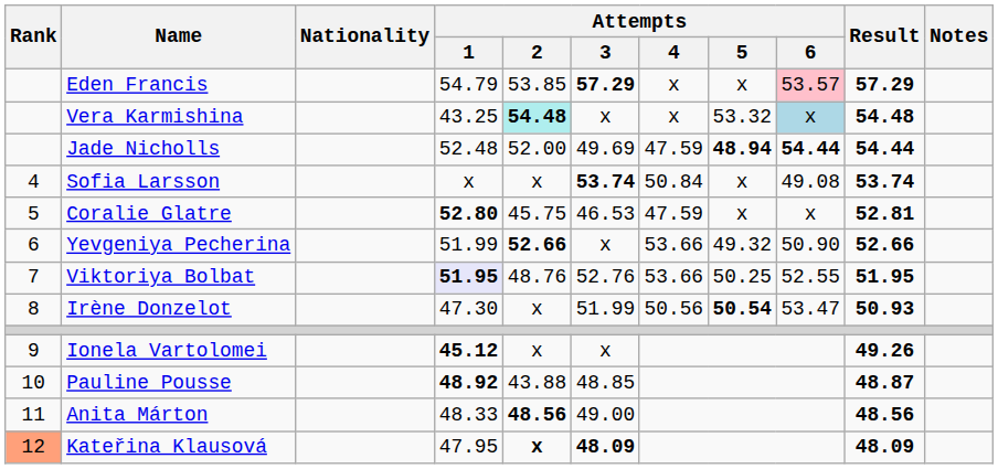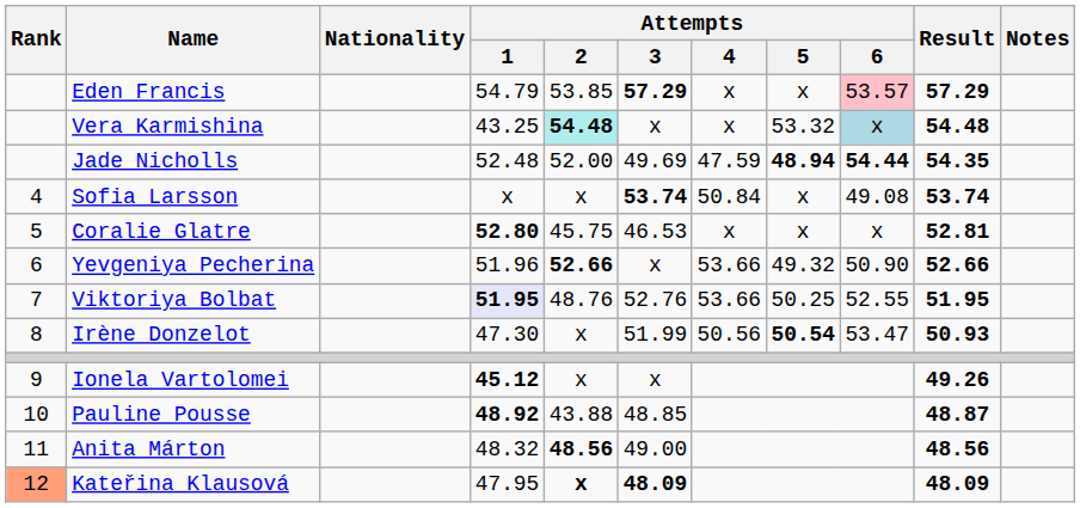 <table class="wikitable sortable" style="text-align:center">
 <tr>
 <th rowspan=2>Rank</th>
 <th rowspan=2>Name</th>
 <th rowspan=2>Nationality</th>
 <th colspan=6>Attempts</th>
 <th rowspan=2>Result</th>
 <th rowspan=2>Notes</th>
 </tr>
 <tr>
 <th>1</th>
 <th>2</th>
 <th>3</th>
 <th>4</th>
 <th>5</th>
 <th>6</th>
 </tr>
 <tr>
 <td></td>
 <td align=left><a href='#'>Eden Francis</a></td>
 <td align=left></td>
 <td>54.79</td>
 <td>53.85</td>
 <td><strong>57.29</strong></td>
 <td>x</td>
 <td>x</td>
 <td style="background: pink;">53.57</td>
 <td><strong>57.29</strong></td>
 <td></td>
 </tr>
 <tr>
 <td></td>
 <td align=left><a href='#'>Vera Karmishina</a></td>
 <td align=left></td>
 <td>43.25</td>
 <td style="background: paleturquoise;"><strong>54.48</strong></td>
 <td>x</td>
 <td>x</td>
 <td>53.32</td>
 <td style="background: lightblue;">x</td>
 <td><strong>54.48</strong></td>
 <td></td>
 </tr>
 <tr>
 <td></td>
 <td align=left><a href='#'>Jade Nicholls</a></td>
 <td align=left></td>
 <td>52.48</td>
 <td>52.00</td>
 <td>49.69</td>
 <td>47.59</td>
 <td><strong>48.94</strong></td>
 <td><strong>54.44</strong></td>
-<td><strong>54.44</strong></td>
+<td><strong>54.35</strong></td>
 <td></td>
 </tr>
 <tr>
 <td>4</td>
 <td align=left><a href='#'>Sofia Larsson</a></td>
 <td align=left></td>
 <td>x</td>
 <td>x</td>
 <td><strong>53.74</strong></td>
 <td>50.84</td>
 <td>x</td>
 <td>49.08</td>
 <td><strong>53.74</strong></td>
 <td></td>
 </tr>
 <tr>
 <td>5</td>
 <td align=left><a href='#'>Coralie Glatre</a></td>
 <td align=left></td>
 <td><strong>52.80</strong></td>
 <td>45.75</td>
 <td>46.53</td>
-<td>47.59</td>
+<td>x</td>
 <td>x</td>
 <td>x</td>
 <td><strong>52.81</strong></td>
 <td></td>
 </tr>
 <tr>
 <td>6</td>
 <td align=left><a href='#'>Yevgeniya Pecherina</a></td>
 <td align=left></td>
-<td>51.99</td>
+<td>51.96</td>
 <td><strong>52.66</strong></td>
 <td>x</td>
 <td>53.66</td>
 <td>49.32</td>
 <td>50.90</td>
 <td><strong>52.66</strong></td>
 <td></td>
 </tr>
 <tr>
 <td>7</td>
 <td align=left><a href='#'>Viktoriya Bolbat</a></td>
 <td align=left></td>
 <td style="background: lavender;"><strong>51.95</strong></td>
 <td>48.76</td>
 <td>52.76</td>
 <td>53.66</td>
 <td>50.25</td>
 <td>52.55</td>
 <td><strong>51.95</strong></td>
 <td></td>
 </tr>
 <tr>
 <td>8</td>
 <td align=left><a href='#'>Irène Donzelot</a></td>
 <td align=left></td>
 <td>47.30</td>
 <td>x</td>
 <td>51.99</td>
 <td>50.56</td>
 <td><strong>50.54</strong></td>
 <td>53.47</td>
 <td><strong>50.93</strong></td>
 <td></td>
 </tr>
 <tr>
 <td colspan=11 bgcolor=lightgray></td>
 </tr>
 <tr>
 <td>9</td>
 <td align=left><a href='#'>Ionela Vartolomei</a></td>
 <td align=left></td>
 <td><strong>45.12</strong></td>
 <td>x</td>
 <td>x</td>
 <td colspan=3></td>
 <td><strong>49.26</strong></td>
 <td></td>
 </tr>
 <tr>
 <td>10</td>
 <td align=left><a href='#'>Pauline Pousse</a></td>
 <td align=left></td>
 <td><strong>48.92</strong></td>
 <td>43.88</td>
 <td>48.85</td>
 <td colspan=3></td>
 <td><strong>48.87</strong></td>
 <td></td>
 </tr>
 <tr>
 <td>11</td>
 <td align=left><a href='#'>Anita Márton</a></td>
 <td align=left></td>
-<td>48.33</td>
+<td>48.32</td>
 <td><strong>48.56</strong></td>
 <td>49.00</td>
 <td colspan=3></td>
 <td><strong>48.56</strong></td>
 <td></td>
 </tr>
 <tr>
 <td style="background: lightsalmon;">12</td>
 <td align=left><a href='#'>Kateřina Klausová</a></td>
 <td align=left></td>
 <td>47.95</td>
 <td><strong>x</strong></td>
 <td><strong>48.09</strong></td>
 <td colspan=3></td>
 <td><strong>48.09</strong></td>
 <td></td>
 </tr>
 </table>
